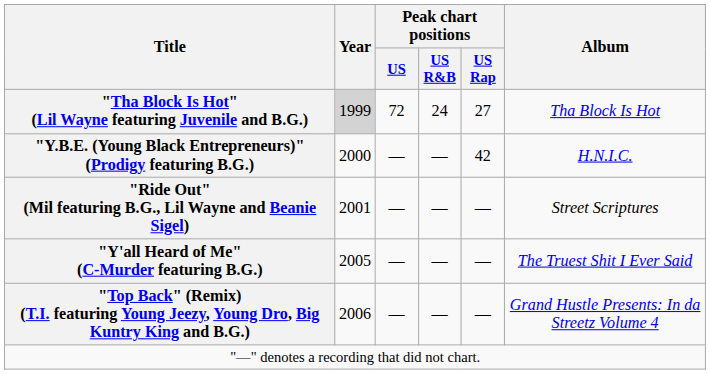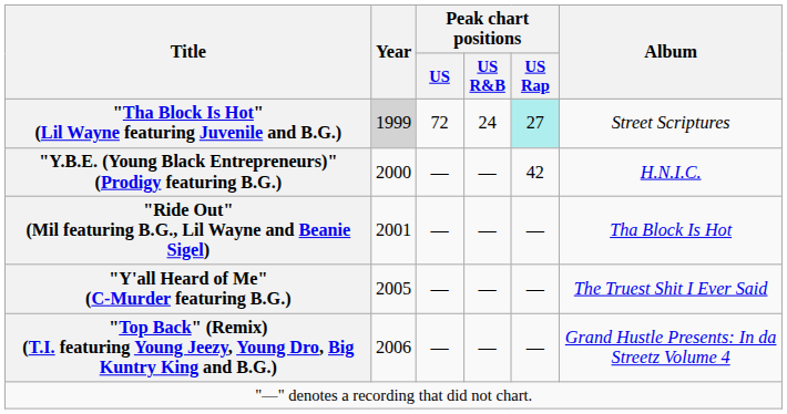 <table class="wikitable plainrowheaders" style="text-align:center;">
 <tr>
 <th scope="col" rowspan="2" style="width:20em;">Title</th>
 <th scope="col" rowspan="2" style="width:1em;">Year</th>
 <th scope="col" colspan="3">Peak chart positions</th>
 <th scope="col" rowspan="2" style="width:12em;">Album</th>
 </tr>
 <tr>
 <th scope="col" style="width:2.5em;font-size:90%;"><a href='#'>US</a><br></th>
 <th scope="col" style="width:2.5em;font-size:90%;"><a href='#'>US<br>R&B</a><br></th>
 <th scope="col" style="width:2.5em;font-size:90%;"><a href='#'>US<br>Rap</a><br></th>
 </tr>
 <tr>
 <th scope="row">"<a href='#'>Tha Block Is Hot</a>"<br><span>(<a href='#'>Lil Wayne</a> featuring <a href='#'>Juvenile</a> and B.G.)</span></th>
 <td style="background: lightgrey;">1999</td>
 <td>72</td>
 <td>24</td>
-<td>27</td>
-<td><em><a href='#'>Tha Block Is Hot</a></em></td>
+<td style="background: paleturquoise;">27</td>
+<td><em>Street Scriptures</em></td>
 </tr>
 <tr>
 <th scope="row">"Y.B.E. (Young Black Entrepreneurs)"<br><span>(<a href='#'>Prodigy</a> featuring B.G.)</span></th>
 <td>2000</td>
 <td>—</td>
 <td>—</td>
 <td>42</td>
 <td><em><a href='#'>H.N.I.C.</a></em></td>
 </tr>
 <tr>
 <th scope="row">"Ride Out"<br><span>(Mil featuring B.G., Lil Wayne and <a href='#'>Beanie Sigel</a>)</span></th>
 <td>2001</td>
 <td>—</td>
 <td>—</td>
 <td>—</td>
-<td><em>Street Scriptures</em></td>
+<td><em><a href='#'>Tha Block Is Hot</a></em></td>
 </tr>
 <tr>
 <th scope="row">"Y'all Heard of Me"<br><span>(<a href='#'>C-Murder</a> featuring B.G.)</span></th>
 <td>2005</td>
 <td>—</td>
 <td>—</td>
 <td>—</td>
 <td><em><a href='#'>The Truest Shit I Ever Said</a></em></td>
 </tr>
 <tr>
 <th scope="row">"<a href='#'>Top Back</a>" (Remix)<br><span>(<a href='#'>T.I.</a> featuring <a href='#'>Young Jeezy</a>, <a href='#'>Young Dro</a>, <a href='#'>Big Kuntry King</a> and B.G.)</span></th>
 <td>2006</td>
 <td>—</td>
 <td>—</td>
 <td>—</td>
 <td><em><a href='#'>Grand Hustle Presents: In da Streetz Volume 4</a></em></td>
 </tr>
 <tr>
 <td colspan="14" style="font-size:90%">"—" denotes a recording that did not chart.</td>
 </tr>
 </table>
